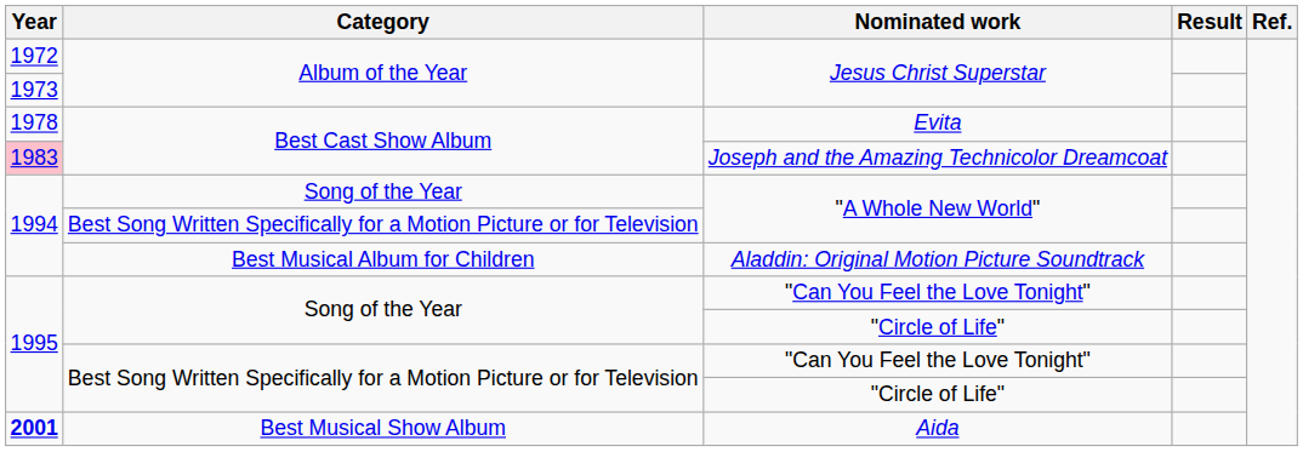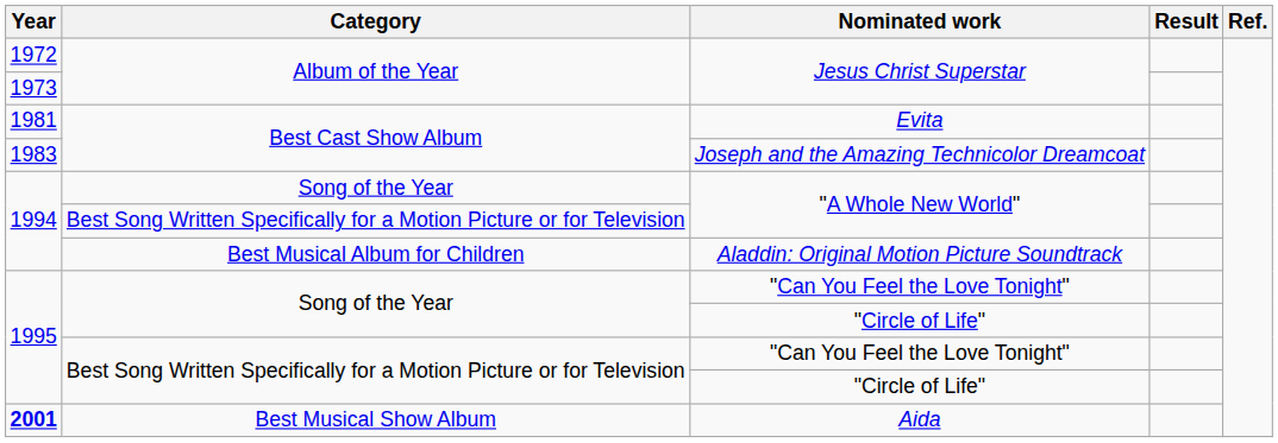 <table class="wikitable plainrowheaders" style="text-align:center;">
 <tr>
 <th>Year</th>
 <th>Category</th>
 <th>Nominated work</th>
 <th>Result</th>
 <th>Ref.</th>
 </tr>
 <tr>
 <td><a href='#'>1972</a></td>
 <td rowspan="2"><a href='#'>Album of the Year</a></td>
 <td rowspan="2"><em><a href='#'>Jesus Christ Superstar</a></em></td>
 <td></td>
 <td rowspan="12"></td>
 </tr>
 <tr>
 <td><a href='#'>1973</a></td>
 <td></td>
 </tr>
 <tr>
-<td><a href='#'>1978</a></td>
+<td><a href='#'>1981</a></td>
 <td rowspan="2"><a href='#'>Best Cast Show Album</a></td>
 <td><em><a href='#'>Evita</a></em></td>
 <td></td>
 </tr>
 <tr>
-<td style="background: pink;"><a href='#'>1983</a></td>
+<td><a href='#'>1983</a></td>
 <td><em><a href='#'>Joseph and the Amazing Technicolor Dreamcoat</a></em></td>
 <td></td>
 </tr>
 <tr>
 <td rowspan="3"><a href='#'>1994</a></td>
 <td><a href='#'>Song of the Year</a></td>
 <td rowspan="2">"<a href='#'>A Whole New World</a>" </td>
 <td></td>
 </tr>
 <tr>
 <td><a href='#'>Best Song Written Specifically for a Motion Picture or for Television</a></td>
 <td></td>
 </tr>
 <tr>
 <td><a href='#'>Best Musical Album for Children</a></td>
 <td><em><a href='#'>Aladdin: Original Motion Picture Soundtrack</a></em></td>
 <td></td>
 </tr>
 <tr>
 <td rowspan="4"><a href='#'>1995</a></td>
 <td rowspan="2">Song of the Year</td>
 <td>"<a href='#'>Can You Feel the Love Tonight</a>" </td>
 <td></td>
 </tr>
 <tr>
 <td>"<a href='#'>Circle of Life</a>" </td>
 <td></td>
 </tr>
 <tr>
 <td rowspan="2">Best Song Written Specifically for a Motion Picture or for Television</td>
 <td>"Can You Feel the Love Tonight" </td>
 <td></td>
 </tr>
 <tr>
 <td>"Circle of Life" </td>
 <td></td>
 </tr>
 <tr>
 <td><strong><a href='#'>2001</a></strong></td>
 <td><a href='#'>Best Musical Show Album</a></td>
 <td><em><a href='#'>Aida</a></em></td>
 <td></td>
 </tr>
 </table>
